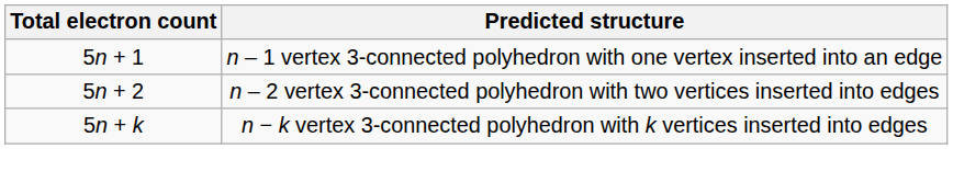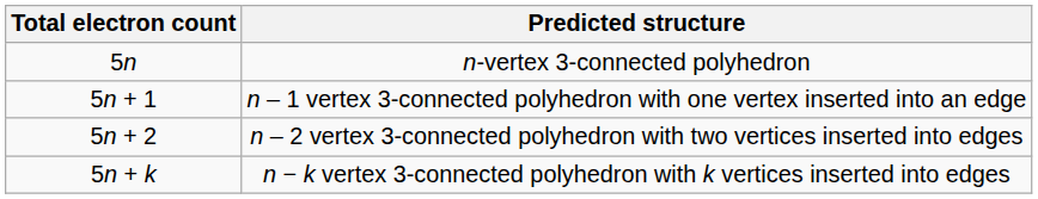 <table class = "wikitable" style="text-align:center">
 <tr>
 <th>Total electron count</th>
 <th>Predicted structure</th>
+</tr>
+<tr>
+<td>5<em>n</em></td>
+<td><em>n</em>-vertex 3-connected polyhedron</td>
 </tr>
 <tr>
 <td>5<em>n</em> + 1</td>
 <td><em>n</em> – 1 vertex 3-connected polyhedron with one vertex inserted into an edge</td>
 </tr>
 <tr>
 <td>5<em>n</em> + 2</td>
 <td><em>n</em> – 2 vertex 3-connected polyhedron with two vertices inserted into edges</td>
 </tr>
 <tr>
 <td>5<em>n</em> + <em>k</em></td>
 <td><em>n</em> − <em>k</em> vertex 3-connected polyhedron with <em>k</em> vertices inserted into edges</td>
 </tr>
 </table>
